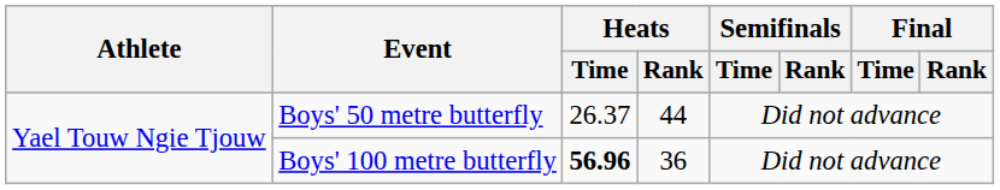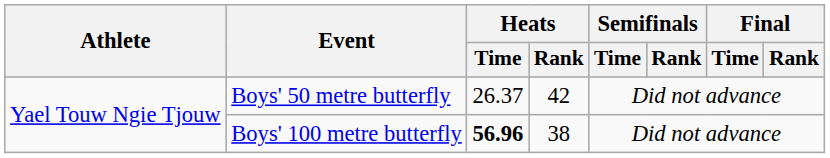 <table class=wikitable style="font-size:90%">
 <tr>
 <th rowspan=2>Athlete</th>
 <th rowspan=2>Event</th>
 <th colspan="2">Heats</th>
 <th colspan="2">Semifinals</th>
 <th colspan="2">Final</th>
 </tr>
 <tr style="font-size:95%">
 <th>Time</th>
 <th>Rank</th>
 <th>Time</th>
 <th>Rank</th>
 <th>Time</th>
 <th>Rank</th>
 </tr>
 <tr align=center>
 <td rowspan=2 align=left><a href='#'>Yael Touw Ngie Tjouw</a></td>
 <td align=left><a href='#'>Boys' 50 metre butterfly</a></td>
 <td>26.37</td>
-<td>44</td>
+<td>42</td>
 <td colspan=4><em>Did not advance</em></td>
 </tr>
 <tr align=center>
 <td align=left><a href='#'>Boys' 100 metre butterfly</a></td>
 <td><strong>56.96</strong></td>
-<td>36</td>
+<td>38</td>
 <td colspan=4><em>Did not advance</em></td>
 </tr>
 </table>
